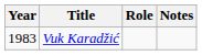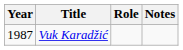 <table class="wikitable sortable">
 <tr>
 <th>Year</th>
 <th>Title</th>
 <th>Role</th>
 <th class="unsortable">Notes</th>
 </tr>
 <tr>
-<td>1983</td>
+<td>1987</td>
 <td><em><a href='#'>Vuk Karadžić</a></em></td>
 <td></td>
 </tr>
 </table>
